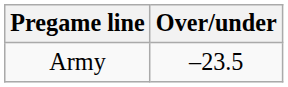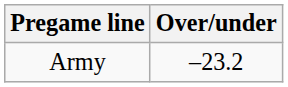 <table class="wikitable" style="margin-right: auto; margin-right: auto; border: none;">
 <tr align="center">
 <th style=>Pregame line</th>
 <th style=>Over/under</th>
 </tr>
 <tr align="center">
 <td>Army</td>
-<td>–23.5</td>
+<td>–23.2</td>
 </tr>
 </table>
